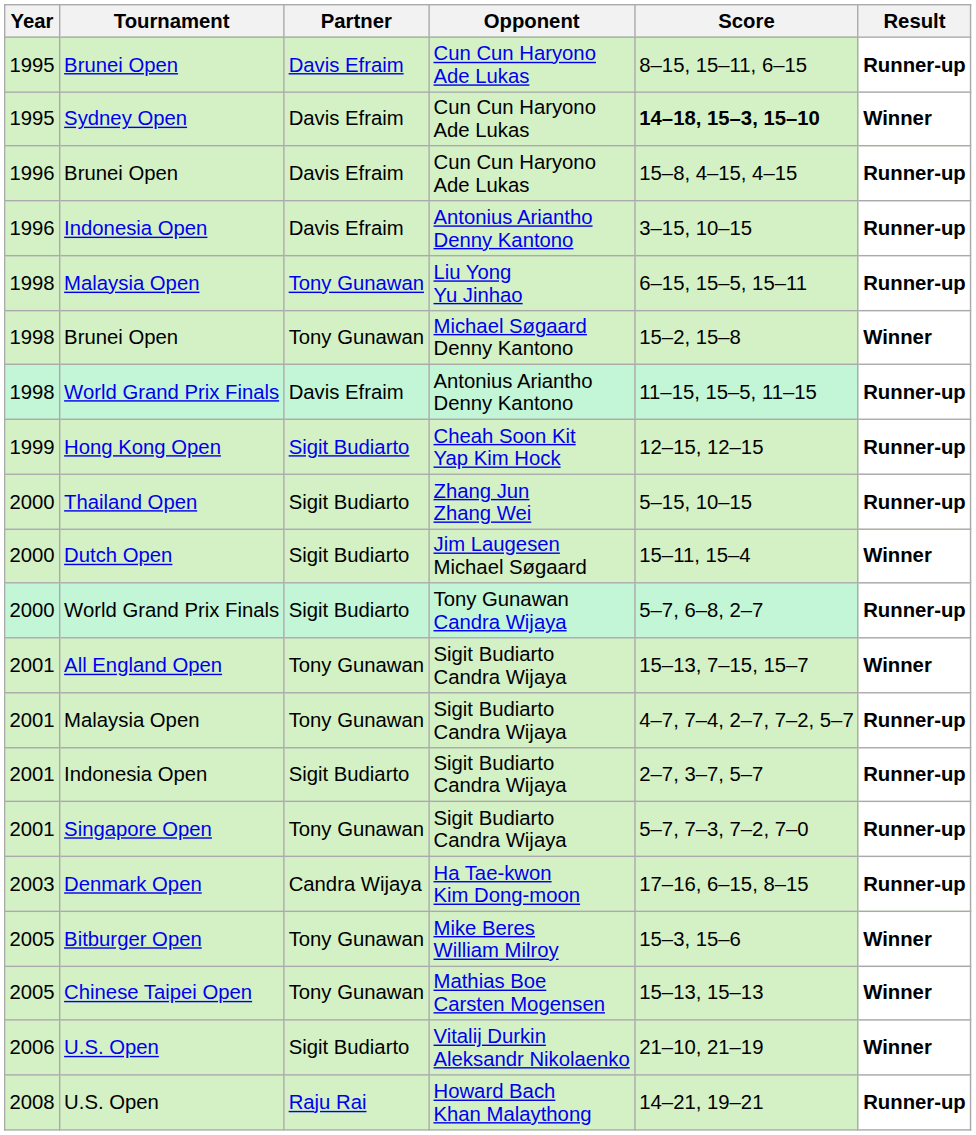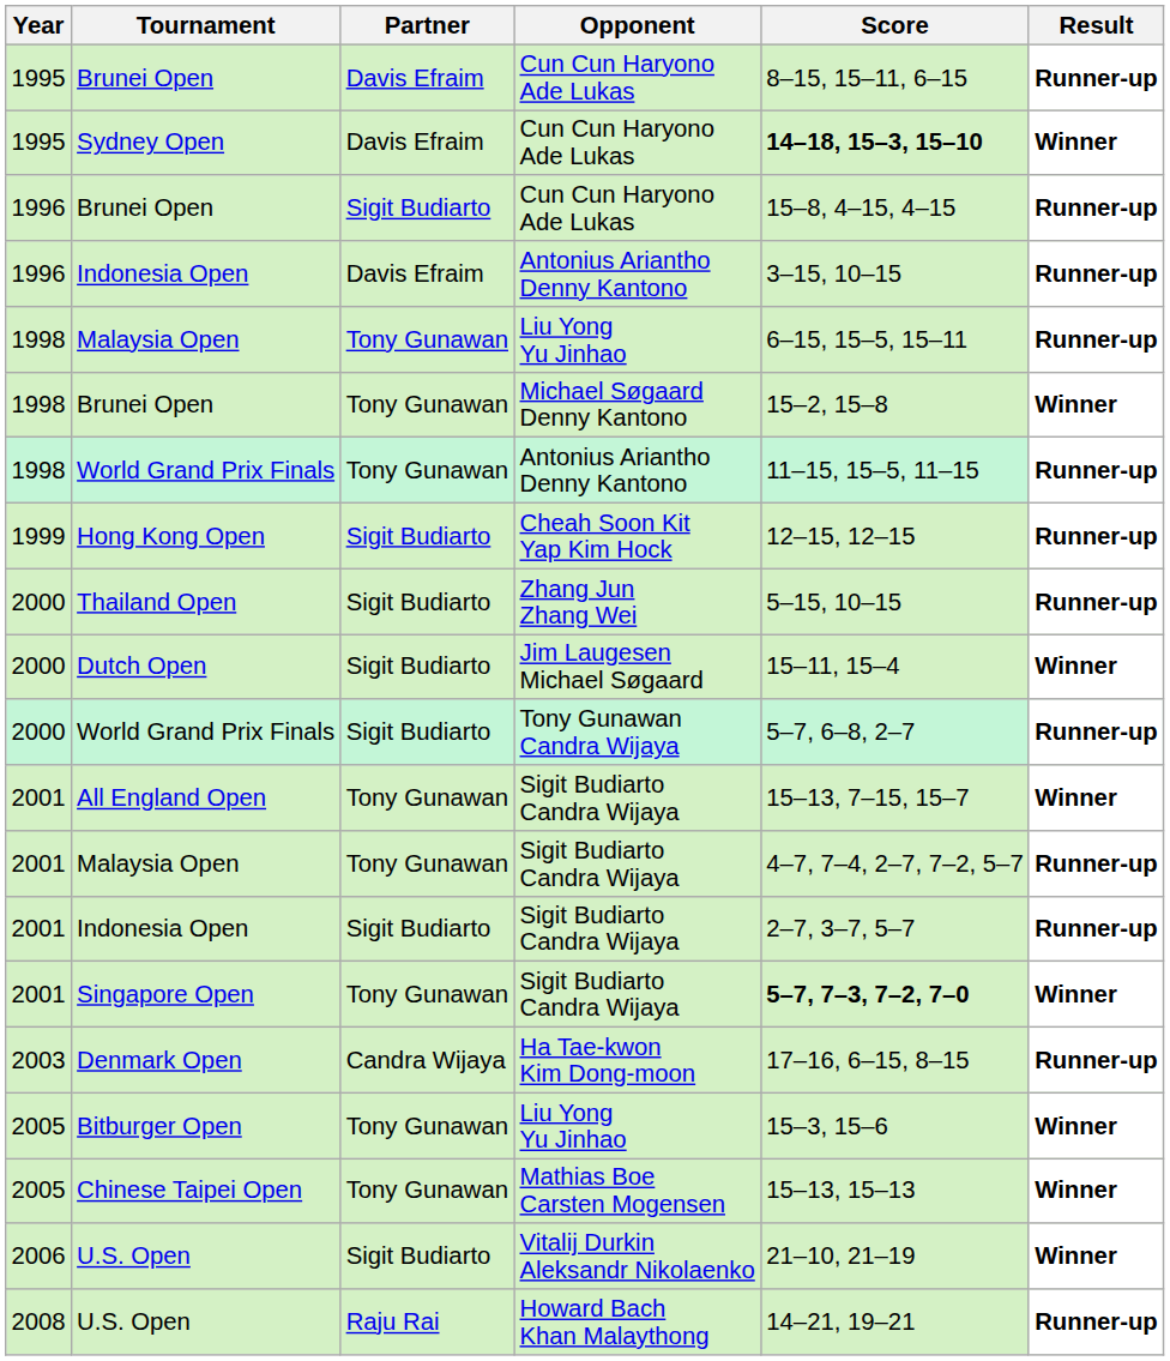 <table class="sortable wikitable" style="font-size: 90%;">
 <tr>
 <th>Year</th>
 <th>Tournament</th>
 <th>Partner</th>
 <th>Opponent</th>
 <th>Score</th>
 <th>Result</th>
 </tr>
 <tr style="background:#D4F1C5">
 <td align="center">1995</td>
 <td align="left"><a href='#'>Brunei Open</a></td>
 <td align="left"> <a href='#'>Davis Efraim</a></td>
 <td align="left"> <a href='#'>Cun Cun Haryono</a><br> <a href='#'>Ade Lukas</a></td>
 <td align="left">8–15, 15–11, 6–15</td>
 <td style="text-align:left; background:white"> <strong>Runner-up</strong></td>
 </tr>
 <tr style="background:#D4F1C5">
 <td align="center">1995</td>
 <td align="left"><a href='#'>Sydney Open</a></td>
 <td align="left"> Davis Efraim</td>
 <td align="left"> Cun Cun Haryono<br> Ade Lukas</td>
 <td align="left"><strong>14–18, 15–3, 15–10</strong></td>
 <td style="text-align:left; background:white"> <strong>Winner</strong></td>
 </tr>
 <tr style="background:#D4F1C5">
 <td align="center">1996</td>
 <td align="left">Brunei Open</td>
-<td align="left"> Davis Efraim</td>
+<td align="left"> <a href='#'>Sigit Budiarto</a></td>
 <td align="left"> Cun Cun Haryono<br> Ade Lukas</td>
 <td align="left">15–8, 4–15, 4–15</td>
 <td style="text-align:left; background:white"> <strong>Runner-up</strong></td>
 </tr>
 <tr style="background:#D4F1C5">
 <td align="center">1996</td>
 <td align="left"><a href='#'>Indonesia Open</a></td>
 <td align="left"> Davis Efraim</td>
 <td align="left"> <a href='#'>Antonius Ariantho</a><br> <a href='#'>Denny Kantono</a></td>
 <td align="left">3–15, 10–15</td>
 <td style="text-align:left; background:white"> <strong>Runner-up</strong></td>
 </tr>
 <tr style="background:#D4F1C5">
 <td align="center">1998</td>
 <td align="left"><a href='#'>Malaysia Open</a></td>
 <td align="left"> <a href='#'>Tony Gunawan</a></td>
 <td align="left"> <a href='#'>Liu Yong</a><br> <a href='#'>Yu Jinhao</a></td>
 <td align="left">6–15, 15–5, 15–11</td>
 <td style="text-align:left; background:white"> <strong>Runner-up</strong></td>
 </tr>
 <tr style="background:#D4F1C5">
 <td align="center">1998</td>
 <td align="left">Brunei Open</td>
 <td align="left"> Tony Gunawan</td>
 <td align="left"> <a href='#'>Michael Søgaard</a><br> Denny Kantono</td>
 <td align="left">15–2, 15–8</td>
 <td style="text-align:left; background:white"> <strong>Winner</strong></td>
 </tr>
 <tr style="background:#C3F6D7">
 <td align="center">1998</td>
 <td align="left"><a href='#'>World Grand Prix Finals</a></td>
-<td align="left"> Davis Efraim</td>
+<td align="left"> Tony Gunawan</td>
 <td align="left"> Antonius Ariantho<br> Denny Kantono</td>
 <td align="left">11–15, 15–5, 11–15</td>
 <td style="text-align:left; background:white"> <strong>Runner-up</strong></td>
 </tr>
 <tr style="background:#D4F1C5">
 <td align="center">1999</td>
 <td align="left"><a href='#'>Hong Kong Open</a></td>
 <td align="left"> <a href='#'>Sigit Budiarto</a></td>
 <td align="left"> <a href='#'>Cheah Soon Kit</a><br> <a href='#'>Yap Kim Hock</a></td>
 <td align="left">12–15, 12–15</td>
 <td style="text-align:left; background:white"> <strong>Runner-up</strong></td>
 </tr>
 <tr style="background:#D4F1C5">
 <td align="center">2000</td>
 <td align="left"><a href='#'>Thailand Open</a></td>
 <td align="left"> Sigit Budiarto</td>
 <td align="left"> <a href='#'>Zhang Jun</a><br> <a href='#'>Zhang Wei</a></td>
 <td align="left">5–15, 10–15</td>
 <td style="text-align:left; background:white"> <strong>Runner-up</strong></td>
 </tr>
 <tr style="background:#D4F1C5">
 <td align="center">2000</td>
 <td align="left"><a href='#'>Dutch Open</a></td>
 <td align="left"> Sigit Budiarto</td>
 <td align="left"> <a href='#'>Jim Laugesen</a><br> Michael Søgaard</td>
 <td align="left">15–11, 15–4</td>
 <td style="text-align:left; background:white"> <strong>Winner</strong></td>
 </tr>
 <tr style="background:#C3F6D7">
 <td align="center">2000</td>
 <td align="left">World Grand Prix Finals</td>
 <td align="left"> Sigit Budiarto</td>
 <td align="left"> Tony Gunawan<br> <a href='#'>Candra Wijaya</a></td>
 <td align="left">5–7, 6–8, 2–7</td>
 <td style="text-align:left; background:white"> <strong>Runner-up</strong></td>
 </tr>
 <tr style="background:#D4F1C5">
 <td align="center">2001</td>
 <td align="left"><a href='#'>All England Open</a></td>
 <td align="left"> Tony Gunawan</td>
 <td align="left"> Sigit Budiarto<br> Candra Wijaya</td>
 <td align="left">15–13, 7–15, 15–7</td>
 <td style="text-align:left; background:white"> <strong>Winner</strong></td>
 </tr>
 <tr style="background:#D4F1C5">
 <td align="center">2001</td>
 <td align="left">Malaysia Open</td>
 <td align="left"> Tony Gunawan</td>
 <td align="left"> Sigit Budiarto<br> Candra Wijaya</td>
 <td align="left">4–7, 7–4, 2–7, 7–2, 5–7</td>
 <td style="text-align:left; background:white"> <strong>Runner-up</strong></td>
 </tr>
 <tr style="background:#D4F1C5">
 <td align="center">2001</td>
 <td align="left">Indonesia Open</td>
 <td align="left"> Sigit Budiarto</td>
 <td align="left"> Sigit Budiarto<br> Candra Wijaya</td>
 <td align="left">2–7, 3–7, 5–7</td>
 <td style="text-align:left; background:white"> <strong>Runner-up</strong></td>
 </tr>
 <tr style="background:#D4F1C5">
 <td align="center">2001</td>
 <td align="left"><a href='#'>Singapore Open</a></td>
 <td align="left"> Tony Gunawan</td>
 <td align="left"> Sigit Budiarto<br> Candra Wijaya</td>
-<td align="left">5–7, 7–3, 7–2, 7–0</td>
-<td style="text-align:left; background:white"> <strong>Runner-up</strong></td>
+<td align="left"><strong>5–7, 7–3, 7–2, 7–0</strong></td>
+<td style="text-align:left; background:white"> <strong>Winner</strong></td>
 </tr>
 <tr style="background:#D4F1C5">
 <td align="center">2003</td>
 <td align="left"><a href='#'>Denmark Open</a></td>
 <td align="left"> Candra Wijaya</td>
 <td align="left"> <a href='#'>Ha Tae-kwon</a><br> <a href='#'>Kim Dong-moon</a></td>
 <td align="left">17–16, 6–15, 8–15</td>
 <td style="text-align:left; background:white"> <strong>Runner-up</strong></td>
 </tr>
 <tr style="background:#D4F1C5">
 <td align="center">2005</td>
 <td align="left"><a href='#'>Bitburger Open</a></td>
 <td align="left"> Tony Gunawan</td>
-<td align="left"> <a href='#'>Mike Beres</a><br> <a href='#'>William Milroy</a></td>
+<td align="left"> <a href='#'>Liu Yong</a><br> <a href='#'>Yu Jinhao</a></td>
 <td align="left">15–3, 15–6</td>
 <td style="text-align:left; background:white"> <strong>Winner</strong></td>
 </tr>
 <tr style="background:#D4F1C5">
 <td align="center">2005</td>
 <td align="left"><a href='#'>Chinese Taipei Open</a></td>
 <td align="left"> Tony Gunawan</td>
 <td align="left"> <a href='#'>Mathias Boe</a><br> <a href='#'>Carsten Mogensen</a></td>
 <td align="left">15–13, 15–13</td>
 <td style="text-align:left; background:white"> <strong>Winner</strong></td>
 </tr>
 <tr style="background:#D4F1C5">
 <td align="center">2006</td>
 <td align="left"><a href='#'>U.S. Open</a></td>
 <td align="left"> Sigit Budiarto</td>
 <td align="left"> <a href='#'>Vitalij Durkin</a><br> <a href='#'>Aleksandr Nikolaenko</a></td>
 <td align="left">21–10, 21–19</td>
 <td style="text-align:left; background:white"> <strong>Winner</strong></td>
 </tr>
 <tr style="background:#D4F1C5">
 <td align="center">2008</td>
 <td align="left">U.S. Open</td>
 <td align="left"> <a href='#'>Raju Rai</a></td>
 <td align="left"> <a href='#'>Howard Bach</a><br> <a href='#'>Khan Malaythong</a></td>
 <td align="left">14–21, 19–21</td>
 <td style="text-align:left; background:white"> <strong>Runner-up</strong></td>
 </tr>
 </table>
